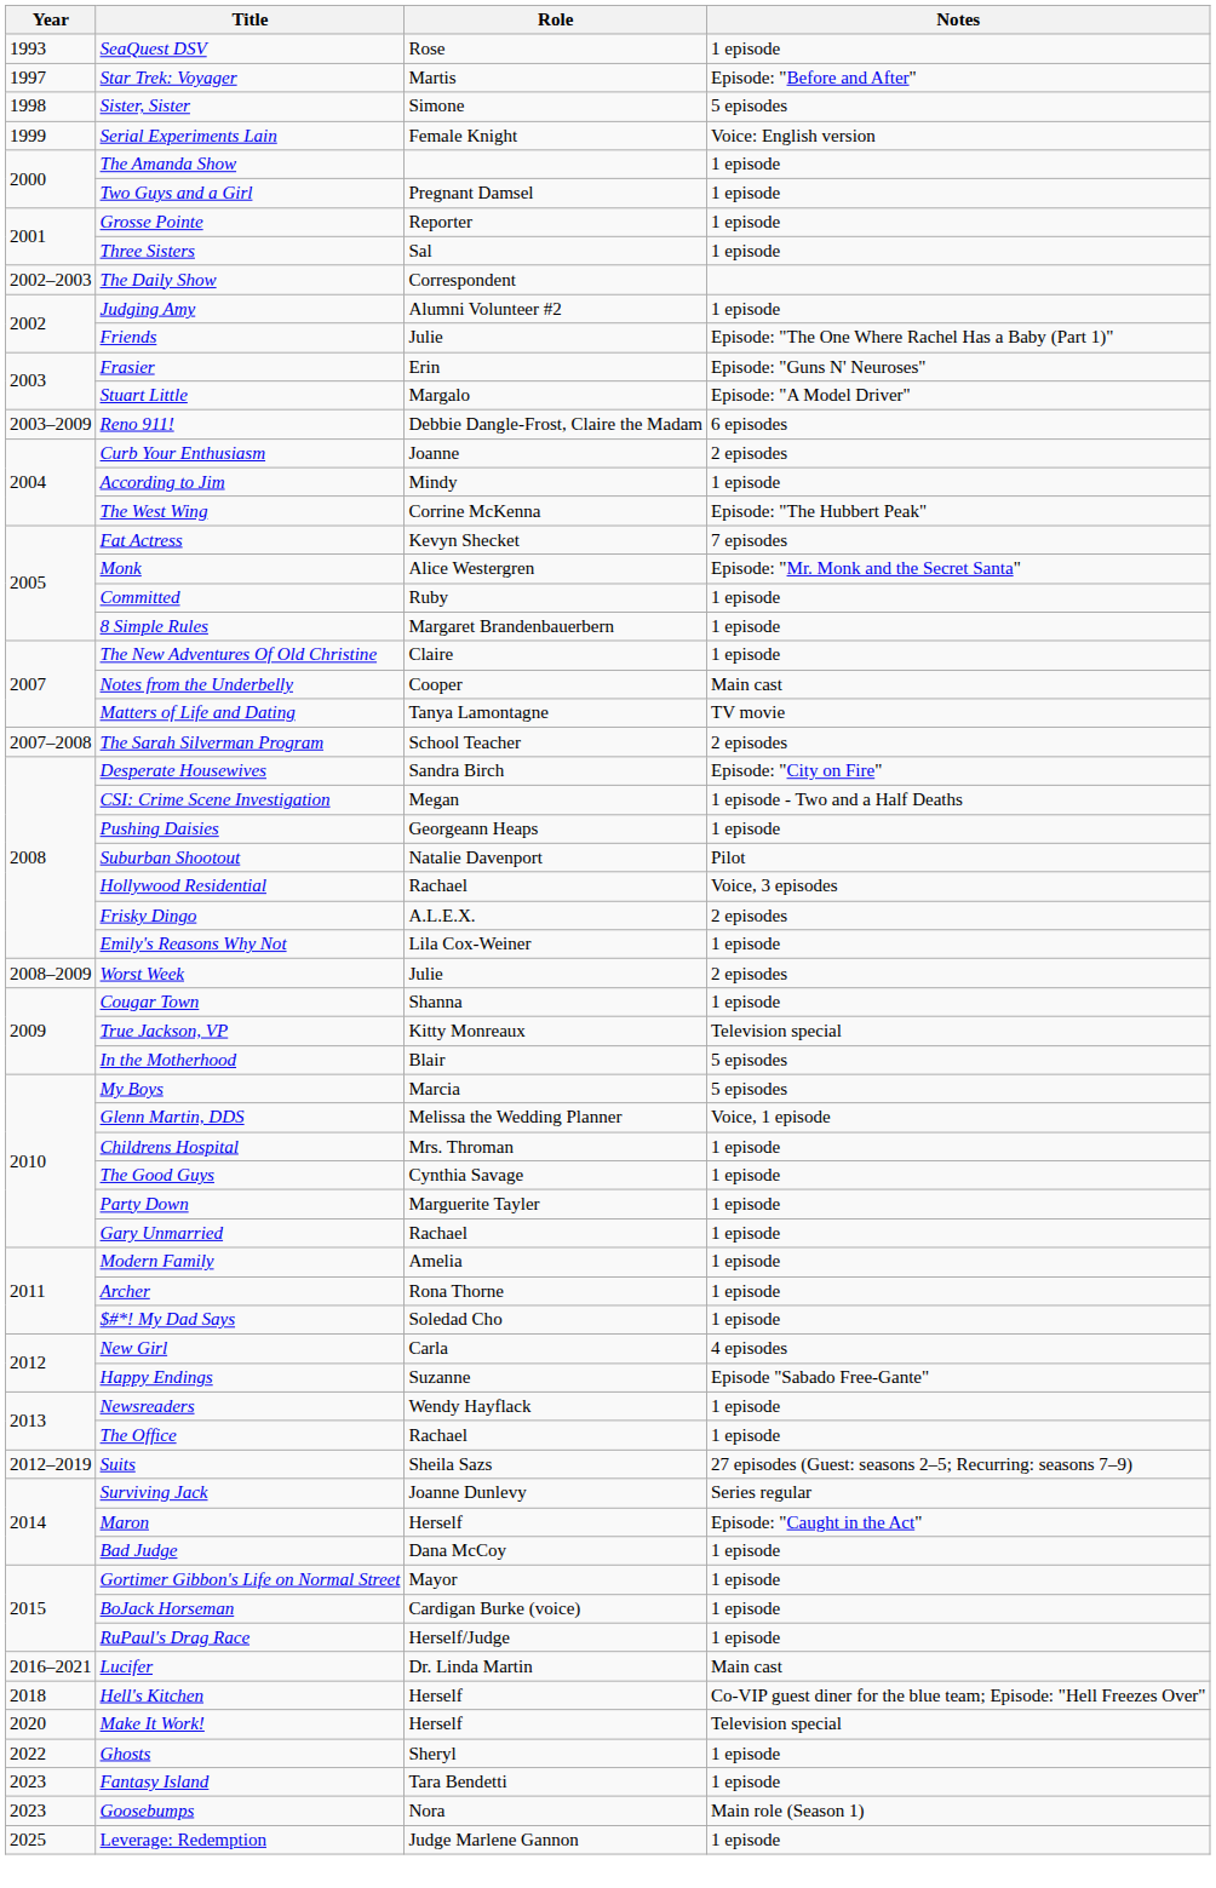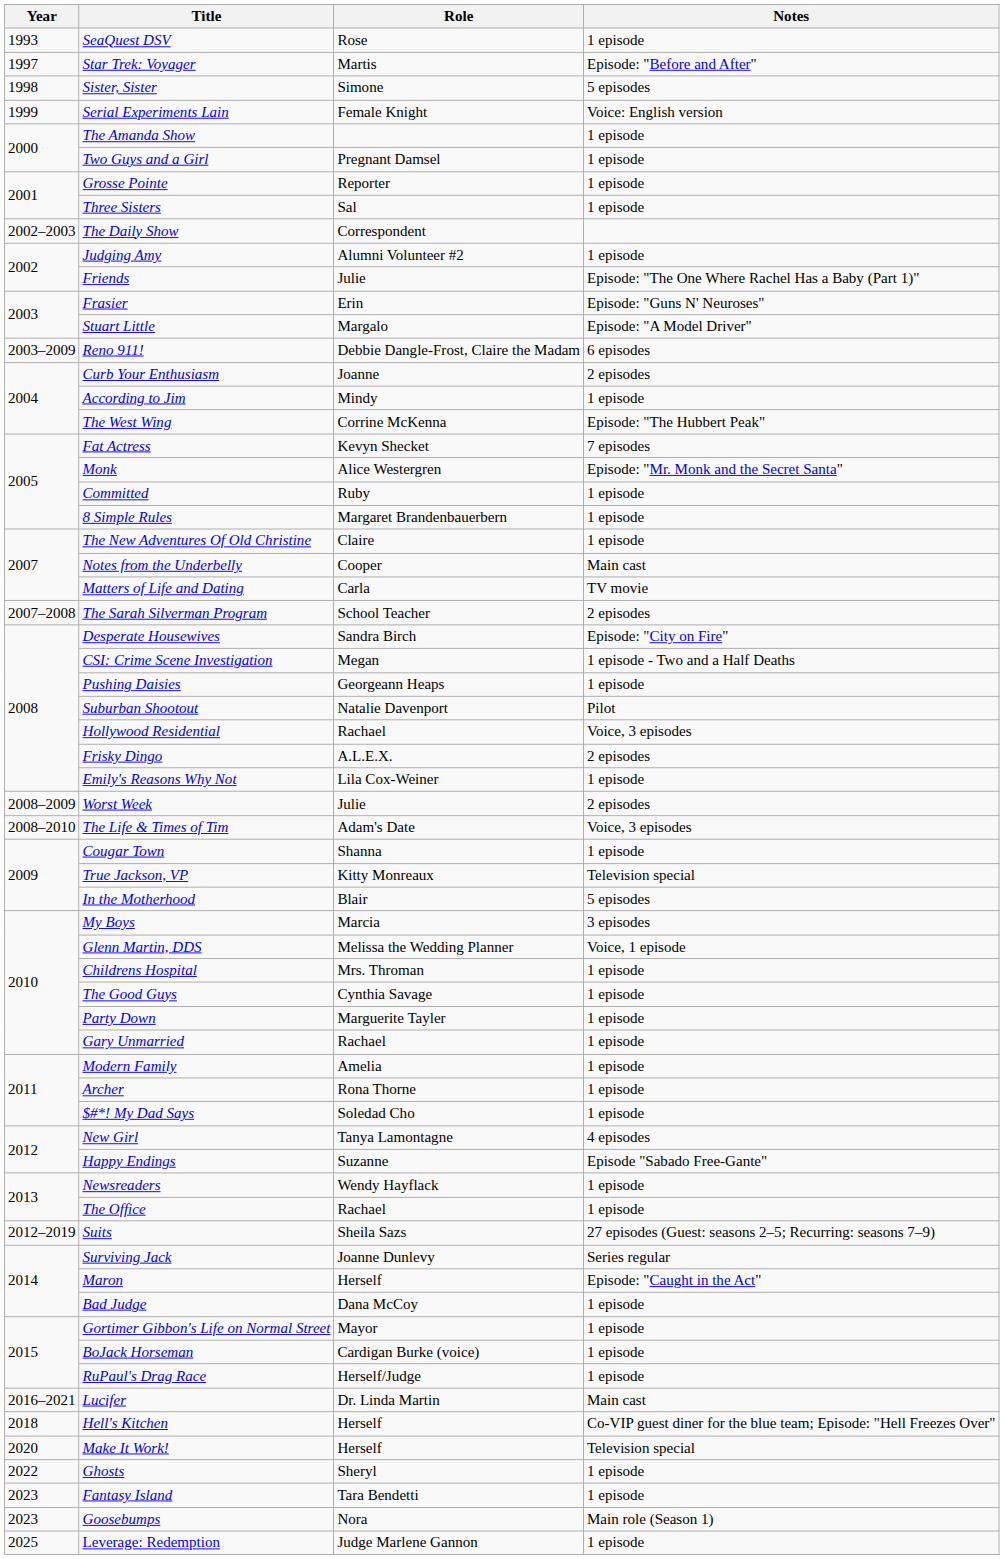 <table class="wikitable sortable">
 <tr>
 <th>Year</th>
 <th>Title</th>
 <th>Role</th>
 <th class=unsortable>Notes</th>
 </tr>
 <tr>
 <td>1993</td>
 <td><em><a href='#'>SeaQuest DSV</a></em></td>
 <td>Rose</td>
 <td>1 episode</td>
 </tr>
 <tr>
 <td>1997</td>
 <td><em><a href='#'>Star Trek: Voyager</a></em></td>
 <td>Martis</td>
 <td>Episode: "<a href='#'>Before and After</a>"</td>
 </tr>
 <tr>
 <td>1998</td>
 <td><em><a href='#'>Sister, Sister</a></em></td>
 <td>Simone</td>
 <td>5 episodes</td>
 </tr>
 <tr>
 <td>1999</td>
 <td><em><a href='#'>Serial Experiments Lain</a></em></td>
 <td>Female Knight</td>
 <td>Voice: English version</td>
 </tr>
 <tr>
 <td rowspan=2>2000</td>
 <td><em><a href='#'>The Amanda Show</a></em></td>
 <td></td>
 <td>1 episode</td>
 </tr>
 <tr>
 <td><em><a href='#'>Two Guys and a Girl</a></em></td>
 <td>Pregnant Damsel</td>
 <td>1 episode</td>
 </tr>
 <tr>
 <td rowspan=2>2001</td>
 <td><em><a href='#'>Grosse Pointe</a></em></td>
 <td>Reporter</td>
 <td>1 episode</td>
 </tr>
 <tr>
 <td><em><a href='#'>Three Sisters</a></em></td>
 <td>Sal</td>
 <td>1 episode</td>
 </tr>
 <tr>
 <td rowspan=1>2002–2003</td>
 <td><em><a href='#'>The Daily Show</a></em></td>
 <td>Correspondent</td>
 <td></td>
 </tr>
 <tr>
 <td rowspan=2>2002</td>
 <td><em><a href='#'>Judging Amy</a></em></td>
 <td>Alumni Volunteer #2</td>
 <td>1 episode</td>
 </tr>
 <tr>
 <td><em><a href='#'>Friends</a></em></td>
 <td>Julie</td>
 <td>Episode: "The One Where Rachel Has a Baby (Part 1)"</td>
 </tr>
 <tr>
 <td rowspan=2>2003</td>
 <td><em><a href='#'>Frasier</a></em></td>
 <td>Erin</td>
 <td>Episode: "Guns N' Neuroses"</td>
 </tr>
 <tr>
 <td><em><a href='#'>Stuart Little</a></em></td>
 <td>Margalo</td>
 <td>Episode: "A Model Driver"</td>
 </tr>
 <tr>
 <td>2003–2009</td>
 <td><em><a href='#'>Reno 911!</a></em></td>
 <td>Debbie Dangle-Frost, Claire the Madam</td>
 <td>6 episodes</td>
 </tr>
 <tr>
 <td rowspan=3>2004</td>
 <td><em><a href='#'>Curb Your Enthusiasm</a></em></td>
 <td>Joanne</td>
 <td>2 episodes</td>
 </tr>
 <tr>
 <td><em><a href='#'>According to Jim</a></em></td>
 <td>Mindy</td>
 <td>1 episode</td>
 </tr>
 <tr>
 <td><em><a href='#'>The West Wing</a></em></td>
 <td>Corrine McKenna</td>
 <td>Episode: "The Hubbert Peak"</td>
 </tr>
 <tr>
 <td rowspan="4">2005</td>
 <td><em><a href='#'>Fat Actress</a></em></td>
 <td>Kevyn Shecket</td>
 <td>7 episodes</td>
 </tr>
 <tr>
 <td><em><a href='#'>Monk</a></em></td>
 <td>Alice Westergren</td>
 <td>Episode: "<a href='#'>Mr. Monk and the Secret Santa</a>"</td>
 </tr>
 <tr>
 <td><em><a href='#'>Committed</a></em></td>
 <td>Ruby</td>
 <td>1 episode</td>
 </tr>
 <tr>
 <td><em><a href='#'>8 Simple Rules</a></em></td>
 <td>Margaret Brandenbauerbern</td>
 <td>1 episode</td>
 </tr>
 <tr>
 <td rowspan=3>2007</td>
 <td><em><a href='#'>The New Adventures Of Old Christine</a></em></td>
 <td>Claire</td>
 <td>1 episode</td>
 </tr>
 <tr>
 <td><em><a href='#'>Notes from the Underbelly</a></em></td>
 <td>Cooper</td>
 <td>Main cast</td>
 </tr>
 <tr>
 <td><em><a href='#'>Matters of Life and Dating</a></em></td>
-<td>Tanya Lamontagne</td>
+<td>Carla</td>
 <td>TV movie</td>
 </tr>
 <tr>
 <td>2007–2008</td>
 <td><em><a href='#'>The Sarah Silverman Program</a></em></td>
 <td>School Teacher</td>
 <td>2 episodes</td>
 </tr>
 <tr>
 <td rowspan=7>2008</td>
 <td><em><a href='#'>Desperate Housewives</a></em></td>
 <td>Sandra Birch</td>
 <td>Episode: "<a href='#'>City on Fire</a>"</td>
 </tr>
 <tr>
 <td><em><a href='#'>CSI: Crime Scene Investigation</a></em></td>
 <td>Megan</td>
 <td>1 episode - Two and a Half Deaths</td>
 </tr>
 <tr>
 <td><em><a href='#'>Pushing Daisies</a></em></td>
 <td>Georgeann Heaps</td>
 <td>1 episode</td>
 </tr>
 <tr>
 <td><em><a href='#'>Suburban Shootout</a></em></td>
 <td>Natalie Davenport</td>
 <td>Pilot</td>
 </tr>
 <tr>
 <td><em><a href='#'>Hollywood Residential</a></em></td>
 <td>Rachael</td>
 <td>Voice, 3 episodes</td>
 </tr>
 <tr>
 <td><em><a href='#'>Frisky Dingo</a></em></td>
 <td>A.L.E.X.</td>
 <td>2 episodes</td>
 </tr>
 <tr>
 <td><em><a href='#'>Emily's Reasons Why Not</a></em></td>
 <td>Lila Cox-Weiner</td>
 <td>1 episode</td>
 </tr>
 <tr>
 <td>2008–2009</td>
 <td><em><a href='#'>Worst Week</a></em></td>
 <td>Julie</td>
 <td>2 episodes</td>
 </tr>
 <tr>
+<td>2008–2010</td>
+<td><em><a href='#'>The Life & Times of Tim</a></em></td>
+<td>Adam's Date</td>
+<td>Voice, 3 episodes</td>
+</tr>
+<tr>
 <td rowspan=3>2009</td>
 <td><em><a href='#'>Cougar Town</a></em></td>
 <td>Shanna</td>
 <td>1 episode</td>
 </tr>
 <tr>
 <td><em><a href='#'>True Jackson, VP</a></em></td>
 <td>Kitty Monreaux</td>
 <td>Television special</td>
 </tr>
 <tr>
 <td><em><a href='#'>In the Motherhood</a></em></td>
 <td>Blair</td>
 <td>5 episodes</td>
 </tr>
 <tr>
 <td rowspan=6>2010</td>
 <td><em><a href='#'>My Boys</a></em></td>
 <td>Marcia</td>
-<td>5 episodes</td>
+<td>3 episodes</td>
 </tr>
 <tr>
 <td><em><a href='#'>Glenn Martin, DDS</a></em></td>
 <td>Melissa the Wedding Planner</td>
 <td>Voice, 1 episode</td>
 </tr>
 <tr>
 <td><em><a href='#'>Childrens Hospital</a></em></td>
 <td>Mrs. Throman</td>
 <td>1 episode</td>
 </tr>
 <tr>
 <td><em><a href='#'>The Good Guys</a></em></td>
 <td>Cynthia Savage</td>
 <td>1 episode</td>
 </tr>
 <tr>
 <td><em><a href='#'>Party Down</a></em></td>
 <td>Marguerite Tayler</td>
 <td>1 episode</td>
 </tr>
 <tr>
 <td><em><a href='#'>Gary Unmarried</a></em></td>
 <td>Rachael</td>
 <td>1 episode</td>
 </tr>
 <tr>
 <td rowspan=3>2011</td>
 <td><em><a href='#'>Modern Family</a></em></td>
 <td>Amelia</td>
 <td>1 episode</td>
 </tr>
 <tr>
 <td><em><a href='#'>Archer</a></em></td>
 <td>Rona Thorne</td>
 <td>1 episode</td>
 </tr>
 <tr>
 <td><em><a href='#'>$#*! My Dad Says</a></em></td>
 <td>Soledad Cho</td>
 <td>1 episode</td>
 </tr>
 <tr>
 <td rowspan=2>2012</td>
 <td><em><a href='#'>New Girl</a></em></td>
-<td>Carla</td>
+<td>Tanya Lamontagne</td>
 <td>4 episodes</td>
 </tr>
 <tr>
 <td><em><a href='#'>Happy Endings</a></em></td>
 <td>Suzanne</td>
 <td>Episode "Sabado Free-Gante"</td>
 </tr>
 <tr>
 <td rowspan=2>2013</td>
 <td><em><a href='#'>Newsreaders</a></em></td>
 <td>Wendy Hayflack</td>
 <td>1 episode</td>
 </tr>
 <tr>
 <td><em><a href='#'>The Office</a></em></td>
 <td>Rachael</td>
 <td>1 episode</td>
 </tr>
 <tr>
 <td>2012–2019</td>
 <td><em><a href='#'>Suits</a></em></td>
 <td>Sheila Sazs</td>
 <td>27 episodes (Guest: seasons 2–5; Recurring: seasons 7–9)</td>
 </tr>
 <tr>
 <td rowspan=3>2014</td>
 <td><em><a href='#'>Surviving Jack</a></em></td>
 <td>Joanne Dunlevy</td>
 <td>Series regular</td>
 </tr>
 <tr>
 <td><em><a href='#'>Maron</a></em></td>
 <td>Herself</td>
 <td>Episode: "<a href='#'>Caught in the Act</a>"</td>
 </tr>
 <tr>
 <td><em><a href='#'>Bad Judge</a></em></td>
 <td>Dana McCoy</td>
 <td>1 episode</td>
 </tr>
 <tr>
 <td rowspan=3>2015</td>
 <td><em><a href='#'>Gortimer Gibbon's Life on Normal Street</a></em></td>
 <td>Mayor</td>
 <td>1 episode</td>
 </tr>
 <tr>
 <td><em><a href='#'>BoJack Horseman</a></em></td>
 <td>Cardigan Burke (voice)</td>
 <td>1 episode</td>
 </tr>
 <tr>
 <td><em><a href='#'>RuPaul's Drag Race</a></em></td>
 <td>Herself/Judge</td>
 <td>1 episode</td>
 </tr>
 <tr>
 <td>2016–2021</td>
 <td><em><a href='#'>Lucifer</a></em></td>
 <td>Dr. Linda Martin</td>
 <td>Main cast</td>
 </tr>
 <tr>
 <td>2018</td>
 <td><em><a href='#'>Hell's Kitchen</a></em></td>
 <td>Herself</td>
 <td>Co-VIP guest diner for the blue team; Episode: "Hell Freezes Over"</td>
 </tr>
 <tr>
 <td>2020</td>
 <td><em><a href='#'>Make It Work!</a></em></td>
 <td>Herself</td>
 <td>Television special</td>
 </tr>
 <tr>
 <td>2022</td>
 <td><em><a href='#'>Ghosts</a></em></td>
 <td>Sheryl</td>
 <td>1 episode</td>
 </tr>
 <tr>
 <td>2023</td>
 <td><em><a href='#'>Fantasy Island</a></em></td>
 <td>Tara Bendetti</td>
 <td>1 episode</td>
 </tr>
 <tr>
 <td>2023</td>
 <td><em><a href='#'>Goosebumps</a></em></td>
 <td>Nora</td>
 <td>Main role (Season 1)</td>
 </tr>
 <tr>
 <td>2025</td>
 <td><a href='#'>Leverage: Redemption</a></td>
 <td>Judge Marlene Gannon</td>
 <td>1 episode</td>
 </tr>
 </table>
